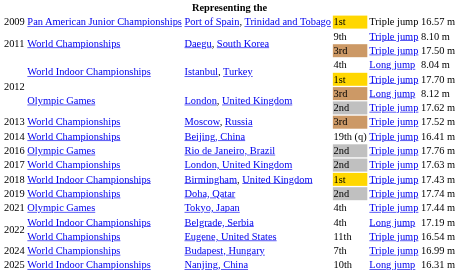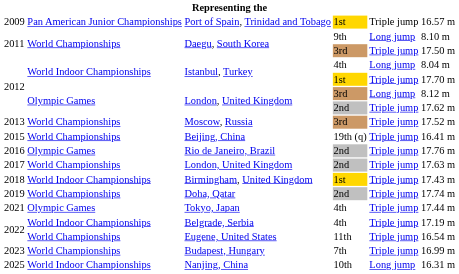 <table>
 <tr>
 <th colspan="7">Representing the </th>
 </tr>
 <tr>
 <td>2009</td>
 <td><a href='#'>Pan American Junior Championships</a></td>
 <td><a href='#'>Port of Spain</a>, <a href='#'>Trinidad and Tobago</a></td>
 <td bgcolor="gold">1st</td>
 <td>Triple jump</td>
 <td>16.57 m</td>
 </tr>
 <tr>
 <td rowspan=2>2011</td>
 <td rowspan=2><a href='#'>World Championships</a></td>
 <td rowspan=2><a href='#'>Daegu</a>, <a href='#'>South Korea</a></td>
 <td>9th</td>
-<td><a href='#'>Triple jump</a></td>
+<td><a href='#'>Long jump</a></td>
 <td>8.10 m</td>
 </tr>
 <tr>
 <td style="background:#c96;">3rd</td>
 <td><a href='#'>Triple jump</a></td>
 <td>17.50 m</td>
 </tr>
 <tr>
 <td rowspan=4>2012</td>
 <td rowspan=2><a href='#'>World Indoor Championships</a></td>
 <td rowspan=2><a href='#'>Istanbul</a>, <a href='#'>Turkey</a></td>
 <td>4th</td>
 <td><a href='#'>Long jump</a></td>
 <td>8.04 m</td>
 </tr>
 <tr>
 <td bgcolor="gold">1st</td>
 <td><a href='#'>Triple jump</a></td>
 <td>17.70 m</td>
 </tr>
 <tr>
 <td rowspan=2><a href='#'>Olympic Games</a></td>
 <td rowspan=2><a href='#'>London</a>, <a href='#'>United Kingdom</a></td>
 <td style="background:#c96;">3rd</td>
 <td><a href='#'>Long jump</a></td>
 <td>8.12 m</td>
 </tr>
 <tr>
 <td bgcolor="silver">2nd</td>
 <td><a href='#'>Triple jump</a></td>
 <td>17.62 m</td>
 </tr>
 <tr>
 <td>2013</td>
 <td><a href='#'>World Championships</a></td>
 <td><a href='#'>Moscow</a>, <a href='#'>Russia</a></td>
 <td style="background:#c96;">3rd</td>
 <td><a href='#'>Triple jump</a></td>
 <td>17.52 m</td>
 </tr>
 <tr>
-<td>2014</td>
+<td>2015</td>
 <td><a href='#'>World Championships</a></td>
 <td><a href='#'>Beijing, China</a></td>
 <td>19th (q)</td>
 <td><a href='#'>Triple jump</a></td>
 <td>16.41 m</td>
 </tr>
 <tr>
 <td>2016</td>
 <td><a href='#'>Olympic Games</a></td>
 <td><a href='#'>Rio de Janeiro, Brazil</a></td>
 <td style="background:silver;">2nd</td>
 <td><a href='#'>Triple jump</a></td>
 <td>17.76 m</td>
 </tr>
 <tr>
 <td>2017</td>
 <td><a href='#'>World Championships</a></td>
 <td><a href='#'>London, United Kingdom</a></td>
 <td bgcolor=silver>2nd</td>
 <td><a href='#'>Triple jump</a></td>
 <td>17.63 m</td>
 </tr>
 <tr>
 <td>2018</td>
 <td><a href='#'>World Indoor Championships</a></td>
 <td><a href='#'>Birmingham</a>, <a href='#'>United Kingdom</a></td>
 <td bgcolor=gold>1st</td>
 <td><a href='#'>Triple jump</a></td>
 <td>17.43 m</td>
 </tr>
 <tr>
 <td>2019</td>
 <td><a href='#'>World Championships</a></td>
 <td><a href='#'>Doha, Qatar</a></td>
 <td bgcolor=silver>2nd</td>
 <td><a href='#'>Triple jump</a></td>
 <td>17.74 m</td>
 </tr>
 <tr>
 <td>2021</td>
 <td><a href='#'>Olympic Games</a></td>
 <td><a href='#'>Tokyo, Japan</a></td>
 <td>4th</td>
 <td><a href='#'>Triple jump</a></td>
 <td>17.44 m</td>
 </tr>
 <tr>
 <td rowspan=2>2022</td>
 <td><a href='#'>World Indoor Championships</a></td>
 <td><a href='#'>Belgrade, Serbia</a></td>
 <td>4th</td>
-<td><a href='#'>Long jump</a></td>
+<td><a href='#'>Triple jump</a></td>
 <td>17.19 m</td>
 </tr>
 <tr>
 <td><a href='#'>World Championships</a></td>
 <td><a href='#'>Eugene, United States</a></td>
 <td>11th</td>
 <td><a href='#'>Triple jump</a></td>
 <td>16.54 m</td>
 </tr>
 <tr>
-<td>2024</td>
+<td>2023</td>
 <td><a href='#'>World Championships</a></td>
 <td><a href='#'>Budapest, Hungary</a></td>
 <td>7th</td>
 <td><a href='#'>Triple jump</a></td>
 <td>16.99 m</td>
 </tr>
 <tr>
 <td>2025</td>
 <td><a href='#'>World Indoor Championships</a></td>
 <td><a href='#'>Nanjing, China</a></td>
 <td>10th</td>
 <td><a href='#'>Long jump</a></td>
 <td>16.31 m</td>
 </tr>
 </table>
